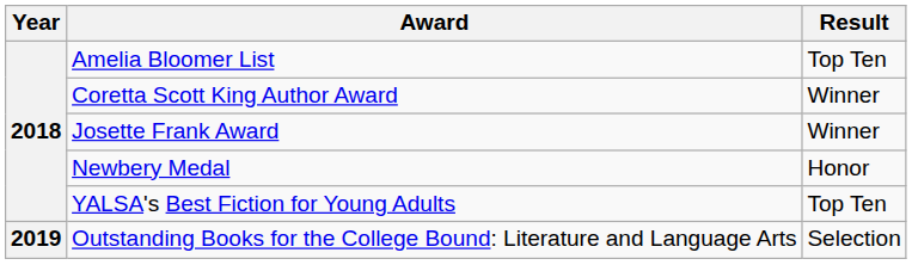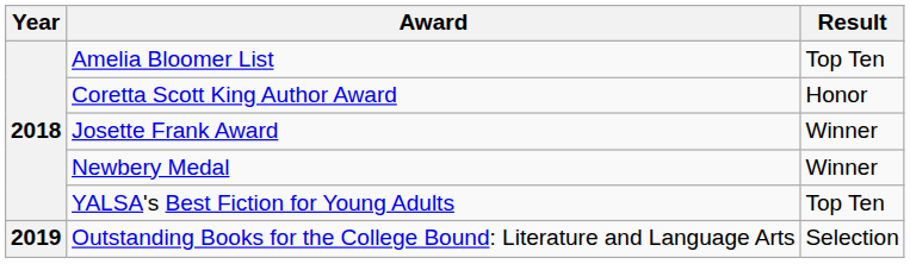 <table class="wikitable">
 <tr>
 <th>Year</th>
 <th>Award</th>
 <th>Result</th>
 </tr>
 <tr>
 <th rowspan="5">2018</th>
 <td><a href='#'>Amelia Bloomer List</a></td>
 <td>Top Ten </td>
 </tr>
 <tr>
 <td><a href='#'>Coretta Scott King Author Award</a></td>
-<td>Winner </td>
+<td>Honor </td>
 </tr>
 <tr>
 <td><a href='#'>Josette Frank Award</a></td>
 <td>Winner </td>
 </tr>
 <tr>
 <td><a href='#'>Newbery Medal</a></td>
-<td>Honor </td>
+<td>Winner </td>
 </tr>
 <tr>
 <td><a href='#'>YALSA</a>'s <a href='#'>Best Fiction for Young Adults</a></td>
 <td>Top Ten </td>
 </tr>
 <tr>
 <th>2019</th>
 <td><a href='#'>Outstanding Books for the College Bound</a>: Literature and Language Arts</td>
 <td>Selection </td>
 </tr>
 </table>
